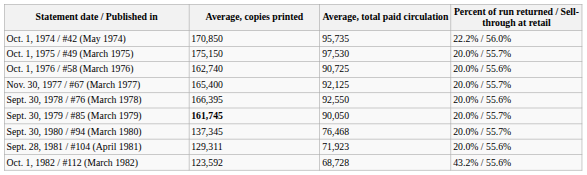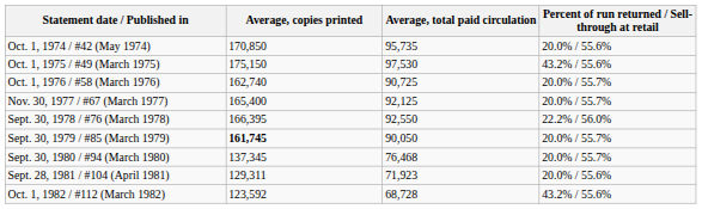 <table class="wikitable" width=75%>
 <tr>
 <th width=31%>Statement date / Published in</th>
 <th width=22%>Average, copies printed</th>
 <th width=22%>Average, total paid circulation</th>
 <th width=22%>Percent of run returned / Sell-through at retail</th>
 </tr>
 <tr>
 <td>Oct. 1, 1974 / #42 (May 1974)</td>
 <td>170,850</td>
 <td>95,735</td>
-<td>22.2% / 56.0%</td>
+<td>20.0% / 55.6%</td>
 </tr>
 <tr>
 <td>Oct. 1, 1975 / #49 (March 1975)</td>
 <td>175,150</td>
 <td>97,530</td>
-<td>20.0% / 55.7%</td>
+<td>43.2% / 55.6%</td>
 </tr>
 <tr>
 <td>Oct. 1, 1976 / #58 (March 1976)</td>
 <td>162,740</td>
 <td>90,725</td>
-<td>20.0% / 55.6%</td>
+<td>20.0% / 55.7%</td>
 </tr>
 <tr>
 <td>Nov. 30, 1977 / #67 (March 1977)</td>
 <td>165,400</td>
 <td>92,125</td>
 <td>20.0% / 55.7%</td>
 </tr>
 <tr>
 <td>Sept. 30, 1978 / #76 (March 1978)</td>
 <td>166,395</td>
 <td>92,550</td>
-<td>20.0% / 55.6%</td>
+<td>22.2% / 56.0%</td>
 </tr>
 <tr>
 <td>Sept. 30, 1979 / #85 (March 1979)</td>
 <td><strong>161,745</strong></td>
 <td>90,050</td>
 <td>20.0% / 55.7%</td>
 </tr>
 <tr>
 <td>Sept. 30, 1980 / #94 (March 1980)</td>
 <td>137,345</td>
 <td>76,468</td>
 <td>20.0% / 55.7%</td>
 </tr>
 <tr>
 <td>Sept. 28, 1981 / #104 (April 1981)</td>
 <td>129,311</td>
 <td>71,923</td>
 <td>20.0% / 55.6%</td>
 </tr>
 <tr>
 <td>Oct. 1, 1982 / #112 (March 1982)</td>
 <td>123,592</td>
 <td>68,728</td>
 <td>43.2% / 55.6%</td>
 </tr>
 </table>
